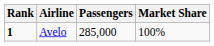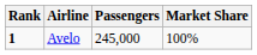 <table class="wikitable">
 <tr>
 <th>Rank</th>
 <th>Airline</th>
 <th>Passengers</th>
 <th>Market Share</th>
 </tr>
 <tr>
 <td><strong>1</strong></td>
 <td><a href='#'>Avelo</a></td>
-<td>285,000</td>
+<td>245,000</td>
 <td>100%</td>
 </tr>
 </table>
